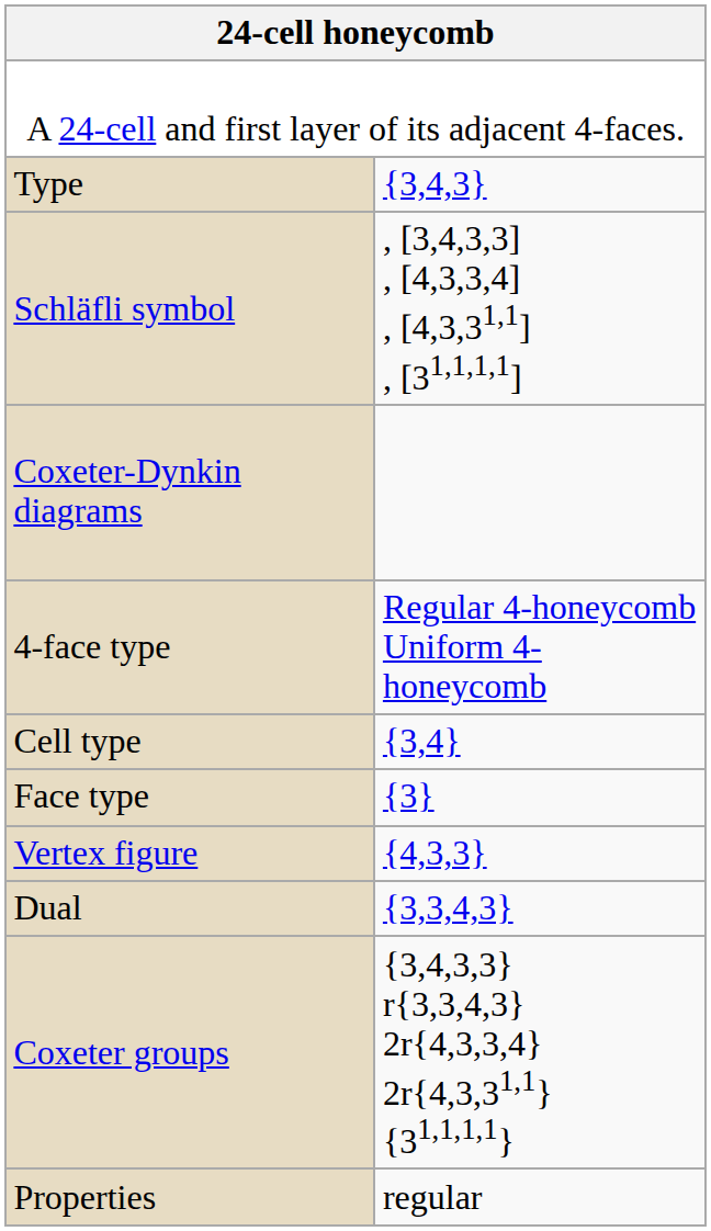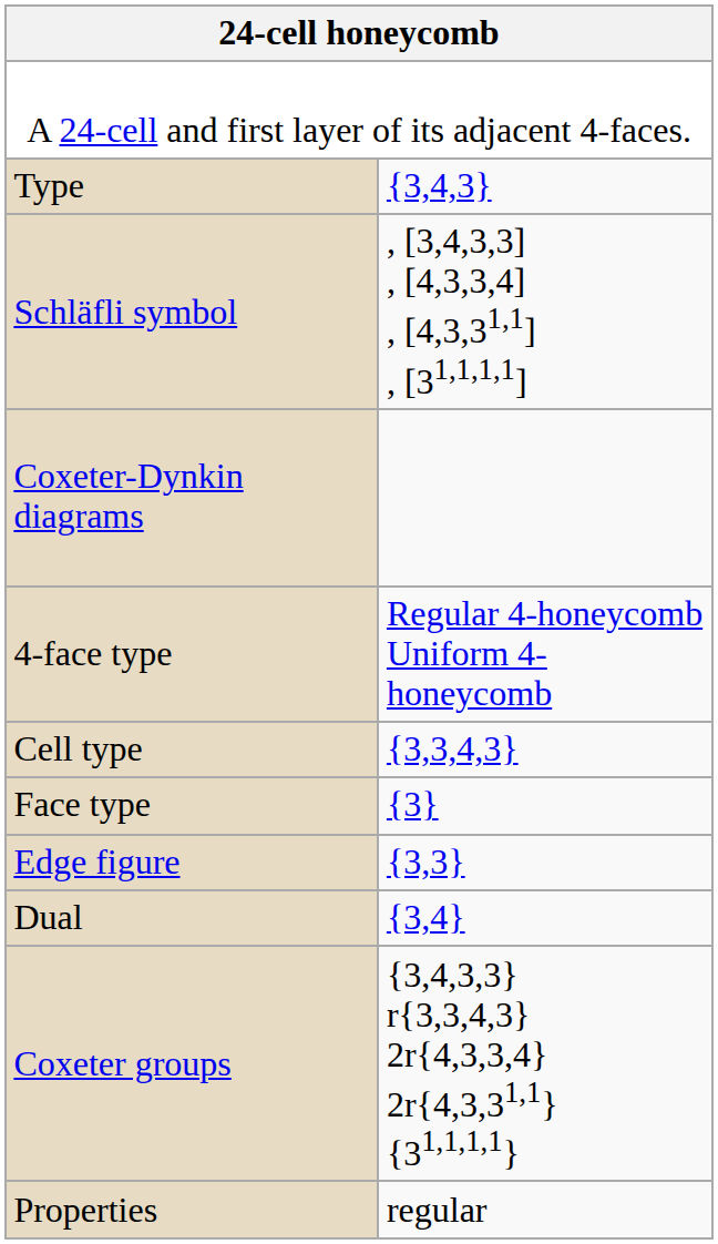 <table class="wikitable" align="right" style="margin-left:10px" width="320">
 <tr>
 <th bgcolor=#e7dcc3 colspan=2>24-cell honeycomb</th>
 </tr>
 <tr>
 <td bgcolor=#ffffff align=center colspan=2><br> A <a href='#'>24-cell</a> and first layer of its adjacent 4-faces.</td>
 </tr>
 <tr>
 <td bgcolor=#e7dcc3>Type</td>
 <td><a href='#'>{3,4,3}</a> </td>
 </tr>
 <tr>
 <td bgcolor=#e7dcc3><a href='#'>Schläfli symbol</a></td>
 <td>, [3,4,3,3]<br>, [4,3,3,4]<br>, [4,3,3<sup>1,1</sup>]<br>, [3<sup>1,1,1,1</sup>]</td>
 </tr>
 <tr>
 <td bgcolor=#e7dcc3><a href='#'>Coxeter-Dynkin diagrams</a></td>
 <td><br><br><br><br></td>
 </tr>
 <tr>
 <td bgcolor=#e7dcc3>4-face type</td>
 <td><a href='#'>Regular 4-honeycomb</a><br><a href='#'>Uniform 4-honeycomb</a></td>
 </tr>
 <tr>
 <td bgcolor=#e7dcc3>Cell type</td>
-<td><a href='#'>{3,4}</a> </td>
+<td><a href='#'>{3,3,4,3}</a></td>
 </tr>
 <tr>
 <td bgcolor=#e7dcc3>Face type</td>
 <td><a href='#'>{3}</a></td>
 </tr>
 <tr>
-<td bgcolor=#e7dcc3><a href='#'>Vertex figure</a></td>
-<td><a href='#'>{4,3,3}</a></td>
+<td bgcolor=#e7dcc3><a href='#'>Edge figure</a></td>
+<td><a href='#'>{3,3}</a></td>
 </tr>
 <tr>
 <td bgcolor=#e7dcc3>Dual</td>
-<td><a href='#'>{3,3,4,3}</a></td>
+<td><a href='#'>{3,4}</a> </td>
 </tr>
 <tr>
 <td bgcolor=#e7dcc3><a href='#'>Coxeter groups</a></td>
 <td>{3,4,3,3}<br>r{3,3,4,3}<br>2r{4,3,3,4}<br>2r{4,3,3<sup>1,1</sup>}<br>{3<sup>1,1,1,1</sup>}</td>
 </tr>
 <tr>
 <td bgcolor=#e7dcc3>Properties</td>
 <td>regular</td>
 </tr>
 </table>
